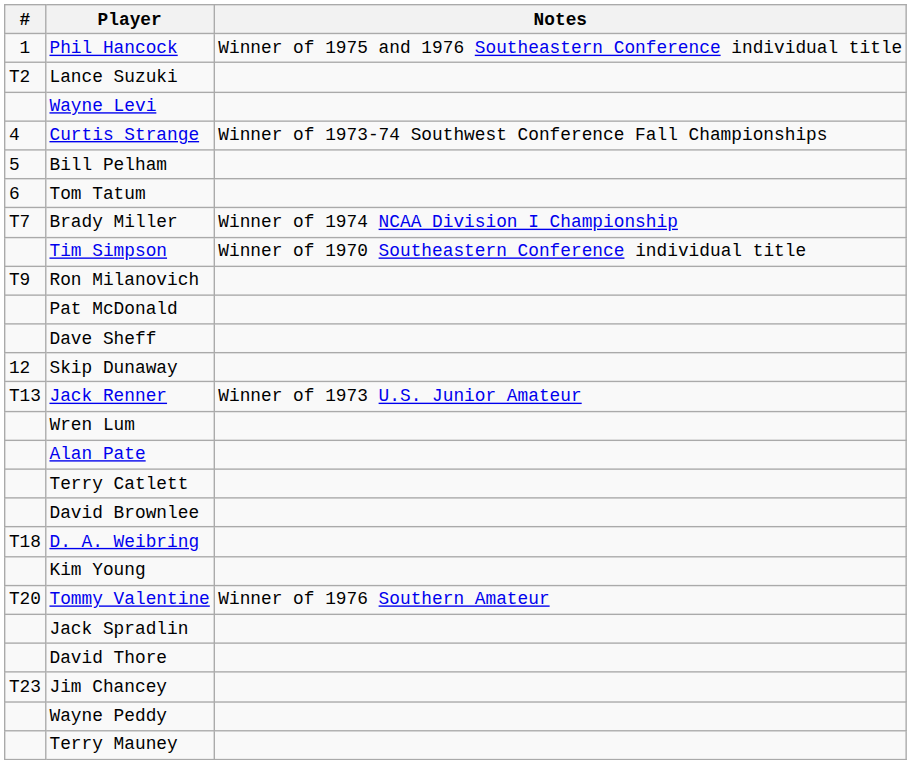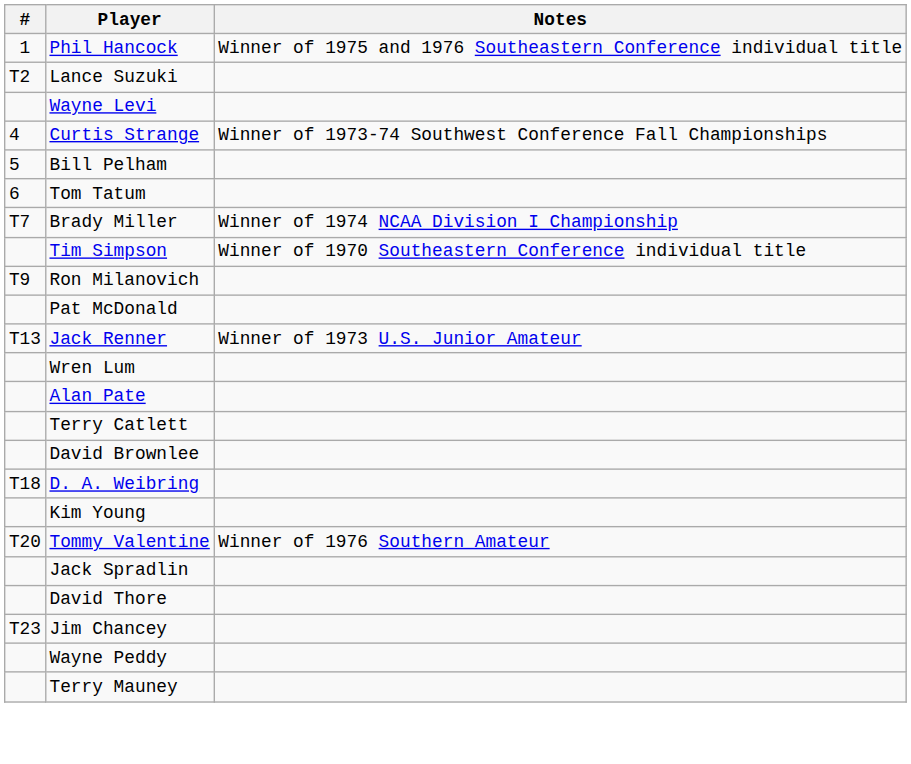 <table class="wikitable sortable">
 <tr>
 <th>#</th>
 <th>Player</th>
 <th>Notes</th>
 </tr>
 <tr>
 <td align="center">1</td>
 <td> <a href='#'>Phil Hancock</a></td>
 <td>Winner of 1975 and 1976 <a href='#'>Southeastern Conference</a> individual title</td>
 </tr>
 <tr>
 <td>T2</td>
 <td> Lance Suzuki</td>
 <td></td>
 </tr>
 <tr>
 <td></td>
 <td> <a href='#'>Wayne Levi</a></td>
 <td></td>
 </tr>
 <tr>
 <td>4</td>
 <td> <a href='#'>Curtis Strange</a></td>
 <td>Winner of 1973-74 Southwest Conference Fall Championships</td>
 </tr>
 <tr>
 <td>5</td>
 <td> Bill Pelham</td>
 <td></td>
 </tr>
 <tr>
 <td>6</td>
 <td> Tom Tatum</td>
 <td></td>
 </tr>
 <tr>
 <td>T7</td>
 <td> Brady Miller</td>
 <td>Winner of 1974 <a href='#'>NCAA Division I Championship</a></td>
 </tr>
 <tr>
 <td></td>
 <td> <a href='#'>Tim Simpson</a></td>
 <td>Winner of 1970 <a href='#'>Southeastern Conference</a> individual title</td>
 </tr>
 <tr>
 <td>T9</td>
 <td> Ron Milanovich</td>
 <td></td>
 </tr>
 <tr>
 <td></td>
 <td> Pat McDonald</td>
-<td></td>
-</tr>
-<tr>
-<td></td>
-<td> Dave Sheff</td>
-<td></td>
-</tr>
-<tr>
-<td>12</td>
-<td> Skip Dunaway</td>
 <td></td>
 </tr>
 <tr>
 <td>T13</td>
 <td> <a href='#'>Jack Renner</a></td>
 <td>Winner of 1973 <a href='#'>U.S. Junior Amateur</a></td>
 </tr>
 <tr>
 <td></td>
 <td> Wren Lum</td>
 <td></td>
 </tr>
 <tr>
 <td></td>
 <td> <a href='#'>Alan Pate</a></td>
 <td></td>
 </tr>
 <tr>
 <td></td>
 <td> Terry Catlett</td>
 <td></td>
 </tr>
 <tr>
 <td></td>
 <td> David Brownlee</td>
 <td></td>
 </tr>
 <tr>
 <td>T18</td>
 <td> <a href='#'>D. A. Weibring</a></td>
 <td></td>
 </tr>
 <tr>
 <td></td>
 <td> Kim Young</td>
 <td></td>
 </tr>
 <tr>
 <td>T20</td>
 <td> <a href='#'>Tommy Valentine</a></td>
 <td>Winner of 1976 <a href='#'>Southern Amateur</a></td>
 </tr>
 <tr>
 <td></td>
 <td> Jack Spradlin</td>
 <td></td>
 </tr>
 <tr>
 <td></td>
 <td> David Thore</td>
 <td></td>
 </tr>
 <tr>
 <td>T23</td>
 <td> Jim Chancey</td>
 <td></td>
 </tr>
 <tr>
 <td></td>
 <td> Wayne Peddy</td>
 <td></td>
 </tr>
 <tr>
 <td></td>
 <td> Terry Mauney</td>
 <td></td>
 </tr>
 </table>
